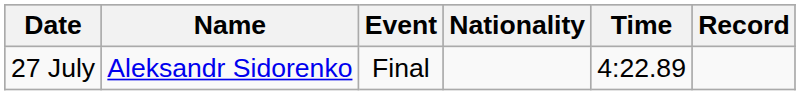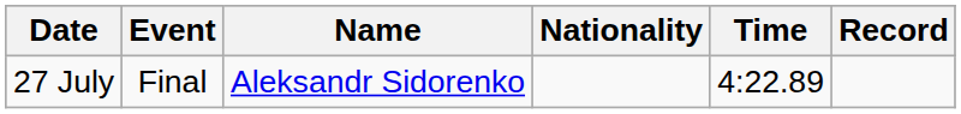 <table class=wikitable style=text-align:center>
 <tr>
 <th>Date</th>
+<th>Event</th>
 <th>Name</th>
-<th>Event</th>
 <th>Nationality</th>
 <th>Time</th>
 <th>Record</th>
 </tr>
 <tr>
 <td>27 July</td>
+<td>Final</td>
 <td align=left><a href='#'>Aleksandr Sidorenko</a></td>
-<td>Final</td>
 <td align=left></td>
 <td>4:22.89</td>
 <td></td>
 </tr>
 </table>
